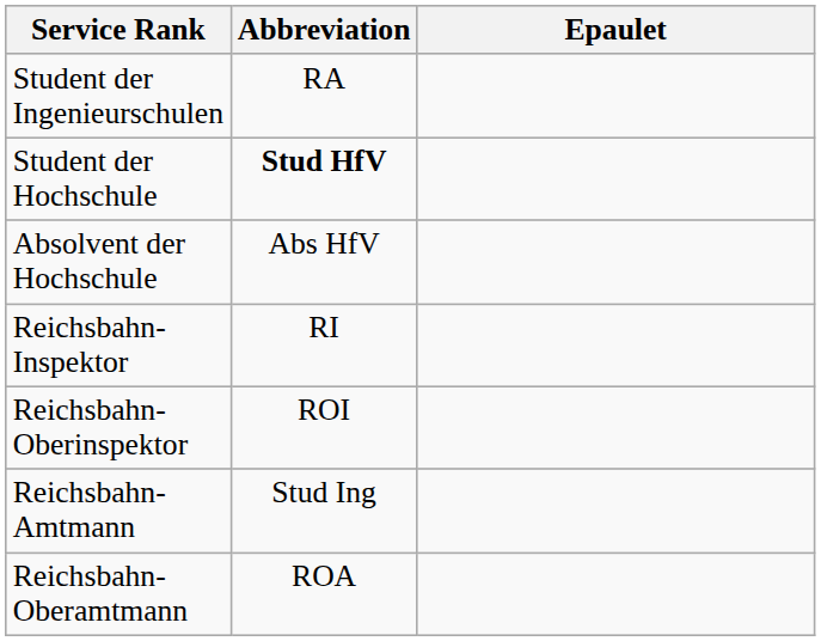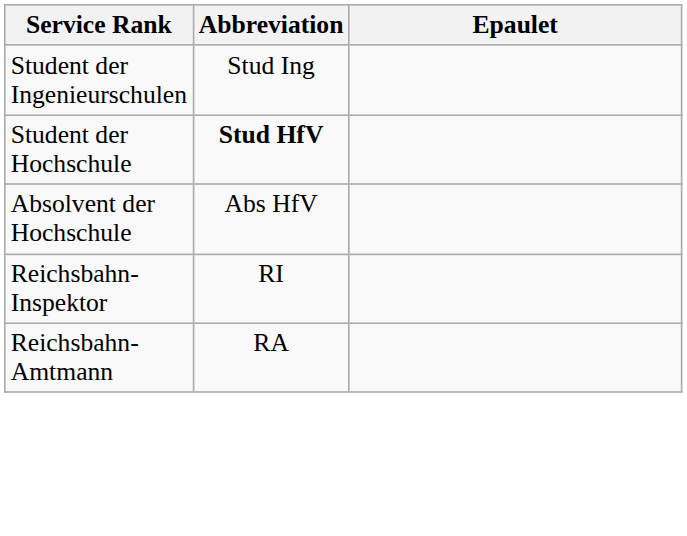 <table class="wikitable">
 <tr>
 <th width="100">Service Rank</th>
 <th width="50">Abbreviation</th>
 <th width="200">Epaulet</th>
 </tr>
 <tr>
 <td>Student der Ingenieurschulen</td>
-<td valign="top" align="center">RA</td>
+<td valign="top" align="center">Stud Ing</td>
 <td valign="top" align="center"></td>
 </tr>
 <tr>
 <td>Student der Hochschule</td>
 <td valign="top" align="center"><strong>Stud HfV</strong></td>
 <td valign="top" align="center"></td>
 </tr>
 <tr>
 <td>Absolvent der Hochschule</td>
 <td valign="top" align="center">Abs HfV</td>
 <td valign="top" align="center"></td>
 </tr>
 <tr>
 <td>Reichsbahn-Inspektor</td>
 <td valign="top" align="center">RI</td>
 <td valign="top" align="center"></td>
 </tr>
 <tr>
-<td>Reichsbahn-Oberinspektor</td>
-<td valign="top" align="center">ROI</td>
-<td valign="top" align="center"></td>
-</tr>
-<tr>
 <td>Reichsbahn-Amtmann</td>
-<td valign="top" align="center">Stud Ing</td>
-<td valign="top" align="center"></td>
-</tr>
-<tr>
-<td>Reichsbahn-Oberamtmann</td>
-<td valign="top" align="center">ROA</td>
+<td valign="top" align="center">RA</td>
 <td valign="top" align="center"></td>
 </tr>
 </table>
